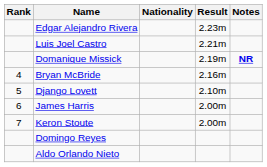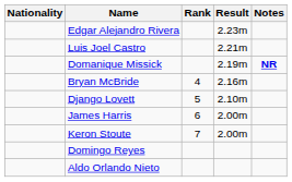 <table class="wikitable sortable" style="text-align:center">
 <tr>
+<th>Nationality</th>
+<th>Name</th>
 <th>Rank</th>
-<th>Name</th>
-<th>Nationality</th>
 <th>Result</th>
 <th>Notes</th>
 </tr>
 <tr>
+<td align=left></td>
+<td align=left><a href='#'>Edgar Alejandro Rivera</a></td>
 <td></td>
-<td align=left><a href='#'>Edgar Alejandro Rivera</a></td>
-<td align=left></td>
 <td>2.23m</td>
 <td></td>
 </tr>
 <tr>
+<td align=left></td>
+<td align=left><a href='#'>Luis Joel Castro</a></td>
 <td></td>
-<td align=left><a href='#'>Luis Joel Castro</a></td>
-<td align=left></td>
 <td>2.21m</td>
 <td></td>
 </tr>
 <tr>
+<td align=left></td>
+<td align=left><a href='#'>Domanique Missick</a></td>
 <td></td>
-<td align=left><a href='#'>Domanique Missick</a></td>
-<td align=left></td>
 <td>2.19m</td>
 <td><a href='#'><strong>NR</strong></a></td>
 </tr>
 <tr>
+<td align=left></td>
+<td align=left><a href='#'>Bryan McBride</a></td>
 <td>4</td>
-<td align=left><a href='#'>Bryan McBride</a></td>
-<td align=left></td>
 <td>2.16m</td>
 <td></td>
 </tr>
 <tr>
+<td align=left></td>
+<td align=left><a href='#'>Django Lovett</a></td>
 <td>5</td>
-<td align=left><a href='#'>Django Lovett</a></td>
-<td align=left></td>
 <td>2.10m</td>
 <td></td>
 </tr>
 <tr>
+<td align=left></td>
+<td align=left><a href='#'>James Harris</a></td>
 <td>6</td>
-<td align=left><a href='#'>James Harris</a></td>
-<td align=left></td>
 <td>2.00m</td>
 <td></td>
 </tr>
 <tr>
+<td align=left></td>
+<td align=left><a href='#'>Keron Stoute</a></td>
 <td>7</td>
-<td align=left><a href='#'>Keron Stoute</a></td>
-<td align=left></td>
 <td>2.00m</td>
 <td></td>
 </tr>
 <tr>
+<td align=left></td>
+<td align=left><a href='#'>Domingo Reyes</a></td>
 <td></td>
-<td align=left><a href='#'>Domingo Reyes</a></td>
-<td align=left></td>
 <td></td>
 <td></td>
 </tr>
 <tr>
+<td align=left></td>
+<td align=left><a href='#'>Aldo Orlando Nieto</a></td>
 <td></td>
-<td align=left><a href='#'>Aldo Orlando Nieto</a></td>
-<td align=left></td>
 <td></td>
 <td></td>
 </tr>
 </table>
